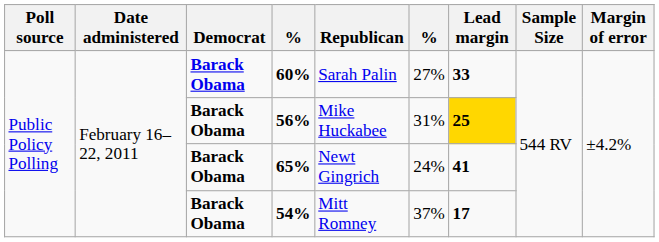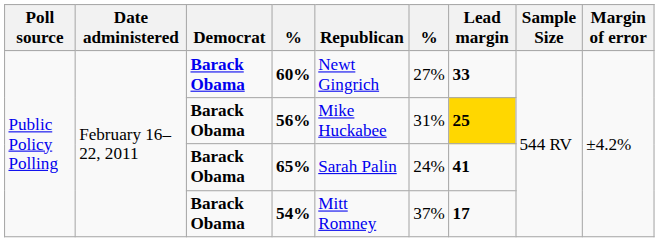 <table class="wikitable">
 <tr valign=bottom>
 <th>Poll source</th>
 <th>Date administered</th>
 <th>Democrat</th>
 <th>%</th>
 <th>Republican</th>
 <th>%</th>
 <th>Lead margin</th>
 <th>Sample Size</th>
 <th>Margin of error</th>
 </tr>
 <tr>
 <td rowspan=4><a href='#'>Public Policy Polling</a></td>
 <td rowspan=4>February 16–22, 2011</td>
 <td><strong><a href='#'>Barack Obama</a></strong></td>
 <td><strong>60%</strong></td>
-<td><a href='#'>Sarah Palin</a></td>
+<td><a href='#'>Newt Gingrich</a></td>
 <td>27%</td>
 <td><strong>33</strong></td>
 <td rowspan=4>544 RV</td>
 <td rowspan=4>±4.2%</td>
 </tr>
 <tr>
 <td><strong>Barack Obama</strong></td>
 <td><strong>56%</strong></td>
 <td><a href='#'>Mike Huckabee</a></td>
 <td>31%</td>
 <td style="background: gold;"><strong>25</strong></td>
 </tr>
 <tr>
 <td><strong>Barack Obama</strong></td>
 <td><strong>65%</strong></td>
-<td><a href='#'>Newt Gingrich</a></td>
+<td><a href='#'>Sarah Palin</a></td>
 <td>24%</td>
 <td><strong>41</strong></td>
 </tr>
 <tr>
 <td><strong>Barack Obama</strong></td>
 <td><strong>54%</strong></td>
 <td><a href='#'>Mitt Romney</a></td>
 <td>37%</td>
 <td><strong>17</strong></td>
 </tr>
 </table>
